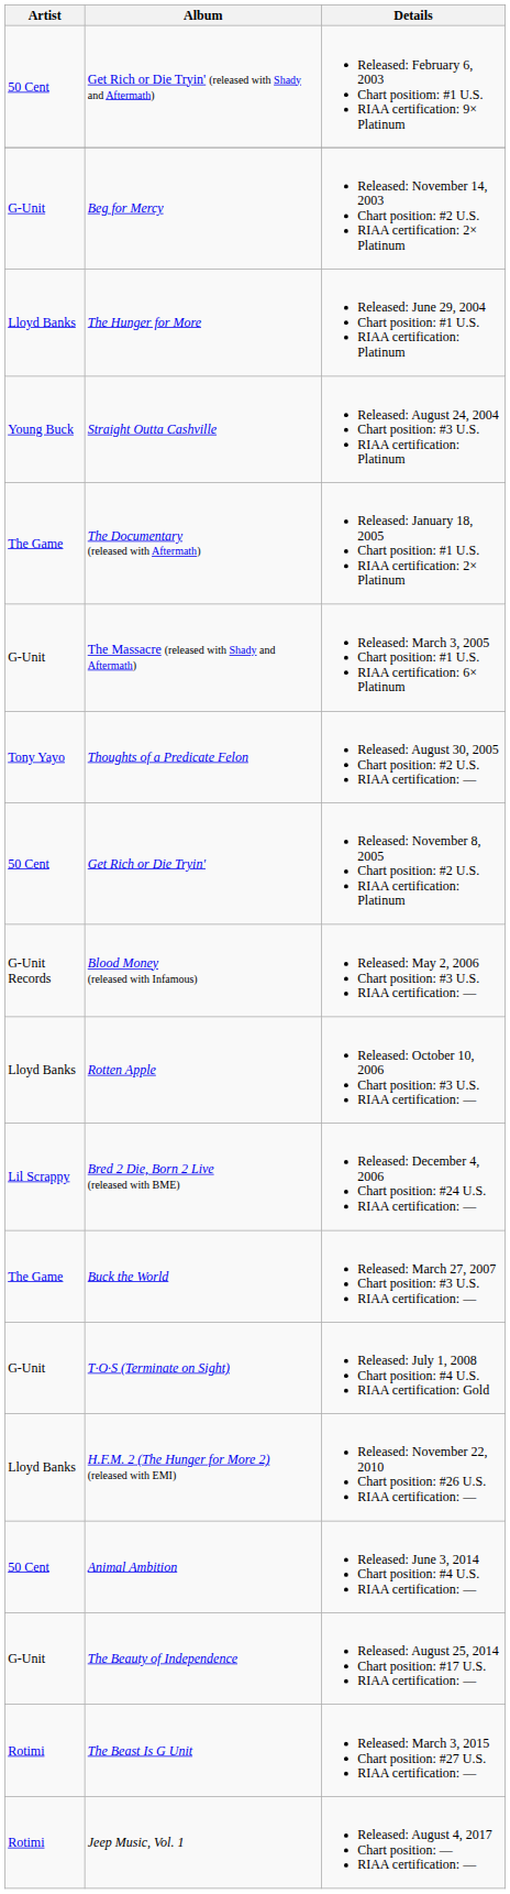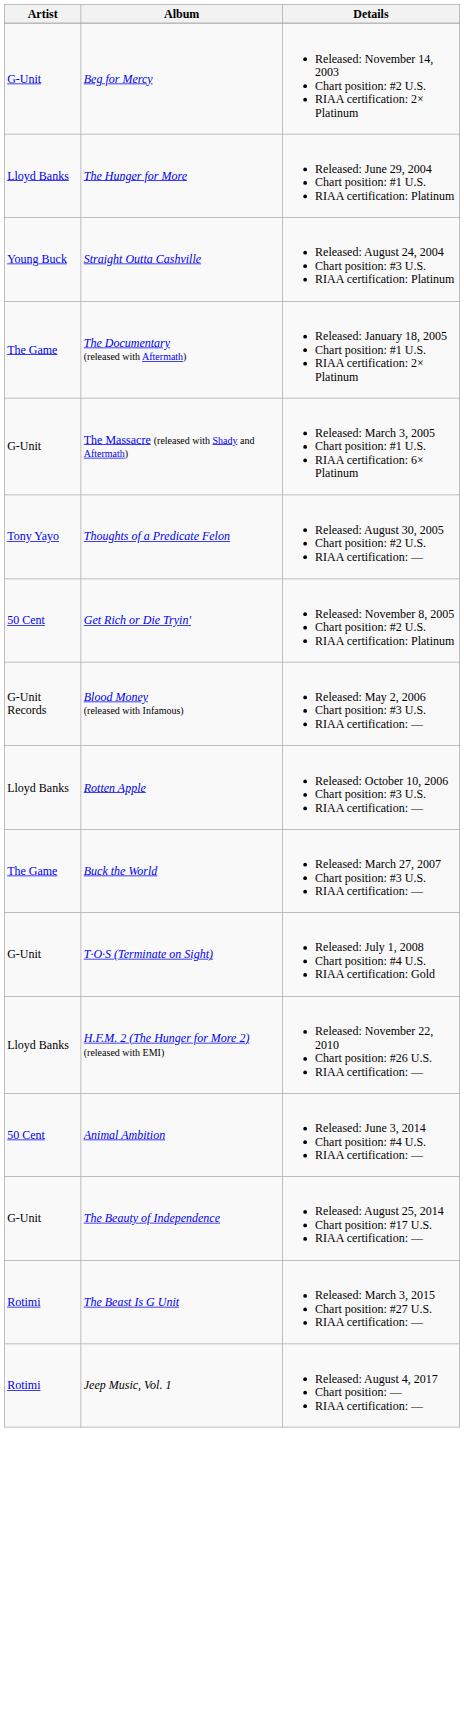 <table class="wikitable sortable">
 <tr>
 <th>Artist</th>
 <th>Album</th>
 <th class="unsortable">Details</th>
-</tr>
-<tr>
-<td><a href='#'>50 Cent</a></td>
-<td><a href='#'>Get Rich or Die Tryin'</a> <small>(released with <a href='#'>Shady</a> and <a href='#'>Aftermath</a>)</small></td>
-<td><br><ul><li>Released: February 6, 2003</li><li>Chart positiom: #1 U.S.</li><li>RIAA certification: 9× Platinum</li></ul></td>
 </tr>
 <tr>
 </tr>
 <tr>
 <td><a href='#'>G-Unit</a></td>
 <td><em><a href='#'>Beg for Mercy</a></em></td>
 <td><br><ul><li>Released: November 14, 2003</li><li>Chart position: #2 U.S.</li><li>RIAA certification: 2× Platinum</li></ul></td>
 </tr>
 <tr>
 <td><a href='#'>Lloyd Banks</a></td>
 <td><em><a href='#'>The Hunger for More</a></em></td>
 <td><br><ul><li>Released: June 29, 2004</li><li>Chart position: #1 U.S.</li><li>RIAA certification: Platinum</li></ul></td>
 </tr>
 <tr>
 <td><a href='#'>Young Buck</a></td>
 <td><em><a href='#'>Straight Outta Cashville</a></em></td>
 <td><br><ul><li>Released: August 24, 2004</li><li>Chart position: #3 U.S.</li><li>RIAA certification: Platinum</li></ul></td>
 </tr>
 <tr>
 <td><a href='#'>The Game</a></td>
 <td><em><a href='#'>The Documentary</a></em> <br><small>(released with <a href='#'>Aftermath</a>)</small></td>
 <td><br><ul><li>Released: January 18, 2005</li><li>Chart position: #1 U.S.</li><li>RIAA certification: 2× Platinum</li></ul></td>
 </tr>
 <tr>
 <td>G-Unit</td>
 <td><a href='#'>The Massacre</a> <small>(released with <a href='#'>Shady</a> and <a href='#'>Aftermath</a>)</small></td>
 <td><br><ul><li>Released: March 3, 2005</li><li>Chart position: #1 U.S.</li><li>RIAA certification: 6× Platinum</li></ul></td>
 </tr>
 <tr>
 <td><a href='#'>Tony Yayo</a></td>
 <td><em><a href='#'>Thoughts of a Predicate Felon</a></em></td>
 <td><br><ul><li>Released: August 30, 2005</li><li>Chart position: #2 U.S.</li><li>RIAA certification: —</li></ul></td>
 </tr>
 <tr>
 <td><a href='#'>50 Cent</a></td>
 <td><em><a href='#'>Get Rich or Die Tryin'</a></em></td>
 <td><br><ul><li>Released: November 8, 2005</li><li>Chart position: #2 U.S.</li><li>RIAA certification: Platinum</li></ul></td>
 </tr>
 <tr>
 <td>G-Unit Records</td>
 <td><em><a href='#'>Blood Money</a></em><br><small>(released with Infamous)</small></td>
 <td><br><ul><li>Released: May 2, 2006</li><li>Chart position: #3 U.S.</li><li>RIAA certification: —</li></ul></td>
 </tr>
 <tr>
 <td>Lloyd Banks</td>
 <td><em><a href='#'>Rotten Apple</a></em></td>
 <td><br><ul><li>Released: October 10, 2006</li><li>Chart position: #3 U.S.</li><li>RIAA certification: —</li></ul></td>
 </tr>
 <tr>
-<td><a href='#'>Lil Scrappy</a></td>
-<td><em><a href='#'>Bred 2 Die, Born 2 Live</a></em> <br><small>(released with BME)</small></td>
-<td><br><ul><li>Released: December 4, 2006</li><li>Chart position: #24 U.S.</li><li>RIAA certification: —</li></ul></td>
-</tr>
-<tr>
 <td><a href='#'>The Game</a></td>
 <td><em><a href='#'>Buck the World</a></em></td>
 <td><br><ul><li>Released: March 27, 2007</li><li>Chart position: #3 U.S.</li><li>RIAA certification: —</li></ul></td>
 </tr>
 <tr>
 <td>G-Unit</td>
 <td><em><a href='#'>T·O·S (Terminate on Sight)</a></em></td>
 <td><br><ul><li>Released: July 1, 2008</li><li>Chart position: #4 U.S.</li><li>RIAA certification: Gold</li></ul></td>
 </tr>
 <tr>
 <td>Lloyd Banks</td>
 <td><em><a href='#'>H.F.M. 2 (The Hunger for More 2)</a></em> <br><small>(released with EMI)</small></td>
 <td><br><ul><li>Released: November 22, 2010</li><li>Chart position: #26 U.S.</li><li>RIAA certification: —</li></ul></td>
 </tr>
 <tr>
 <td><a href='#'>50 Cent</a></td>
 <td><em><a href='#'>Animal Ambition</a></em></td>
 <td><br><ul><li>Released: June 3, 2014</li><li>Chart position: #4 U.S.</li><li>RIAA certification: —</li></ul></td>
 </tr>
 <tr>
 <td>G-Unit</td>
 <td><em><a href='#'>The Beauty of Independence</a></em></td>
 <td><br><ul><li>Released: August 25, 2014</li><li>Chart position: #17 U.S.</li><li>RIAA certification: —</li></ul></td>
 </tr>
 <tr>
 <td><a href='#'>Rotimi</a></td>
 <td><em><a href='#'>The Beast Is G Unit</a></em></td>
 <td><br><ul><li>Released: March 3, 2015</li><li>Chart position: #27 U.S.</li><li>RIAA certification: —</li></ul></td>
 </tr>
 <tr>
 <td><a href='#'>Rotimi</a></td>
 <td><em>Jeep Music, Vol. 1</em></td>
 <td><br><ul><li>Released: August 4, 2017</li><li>Chart position: —</li><li>RIAA certification: —</li></ul></td>
 </tr>
 </table>
